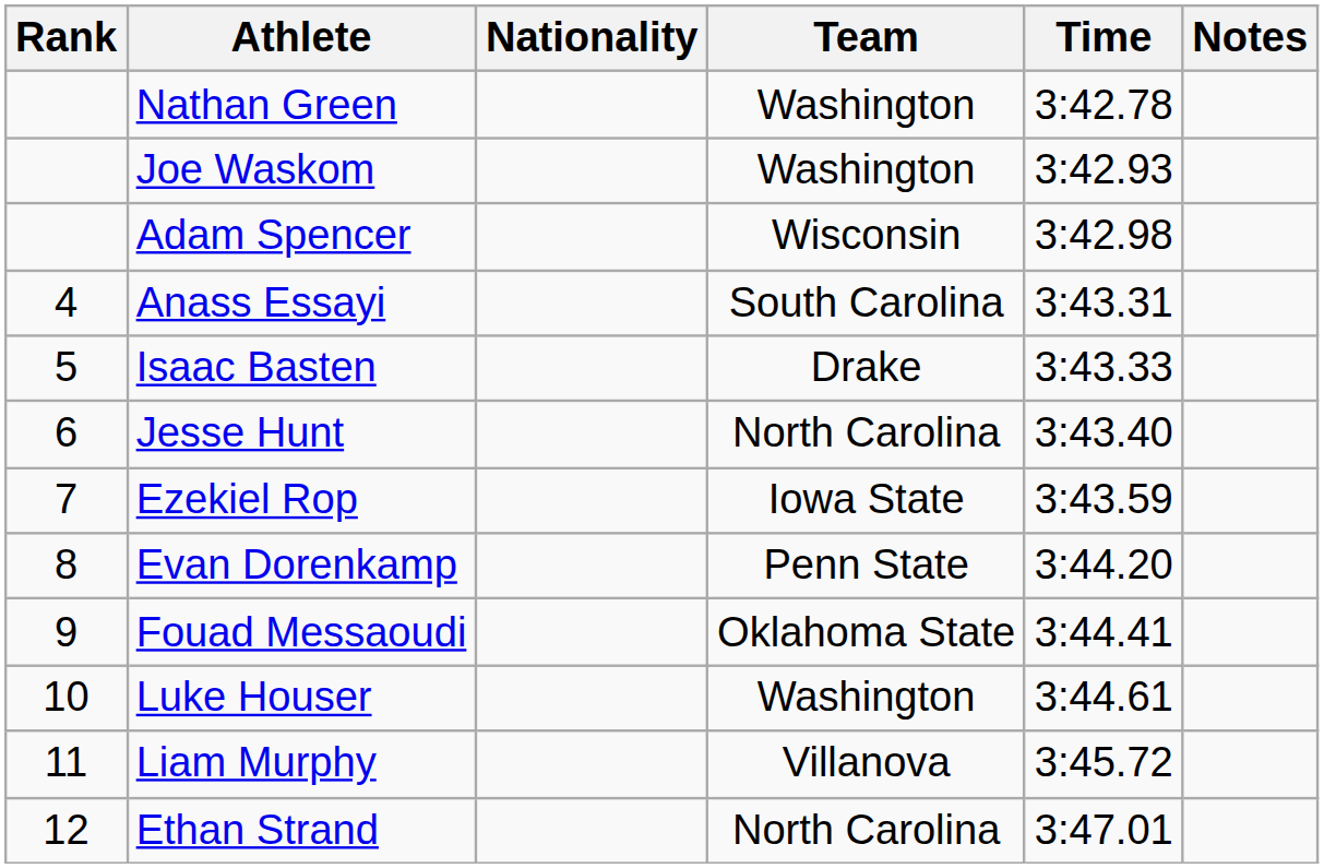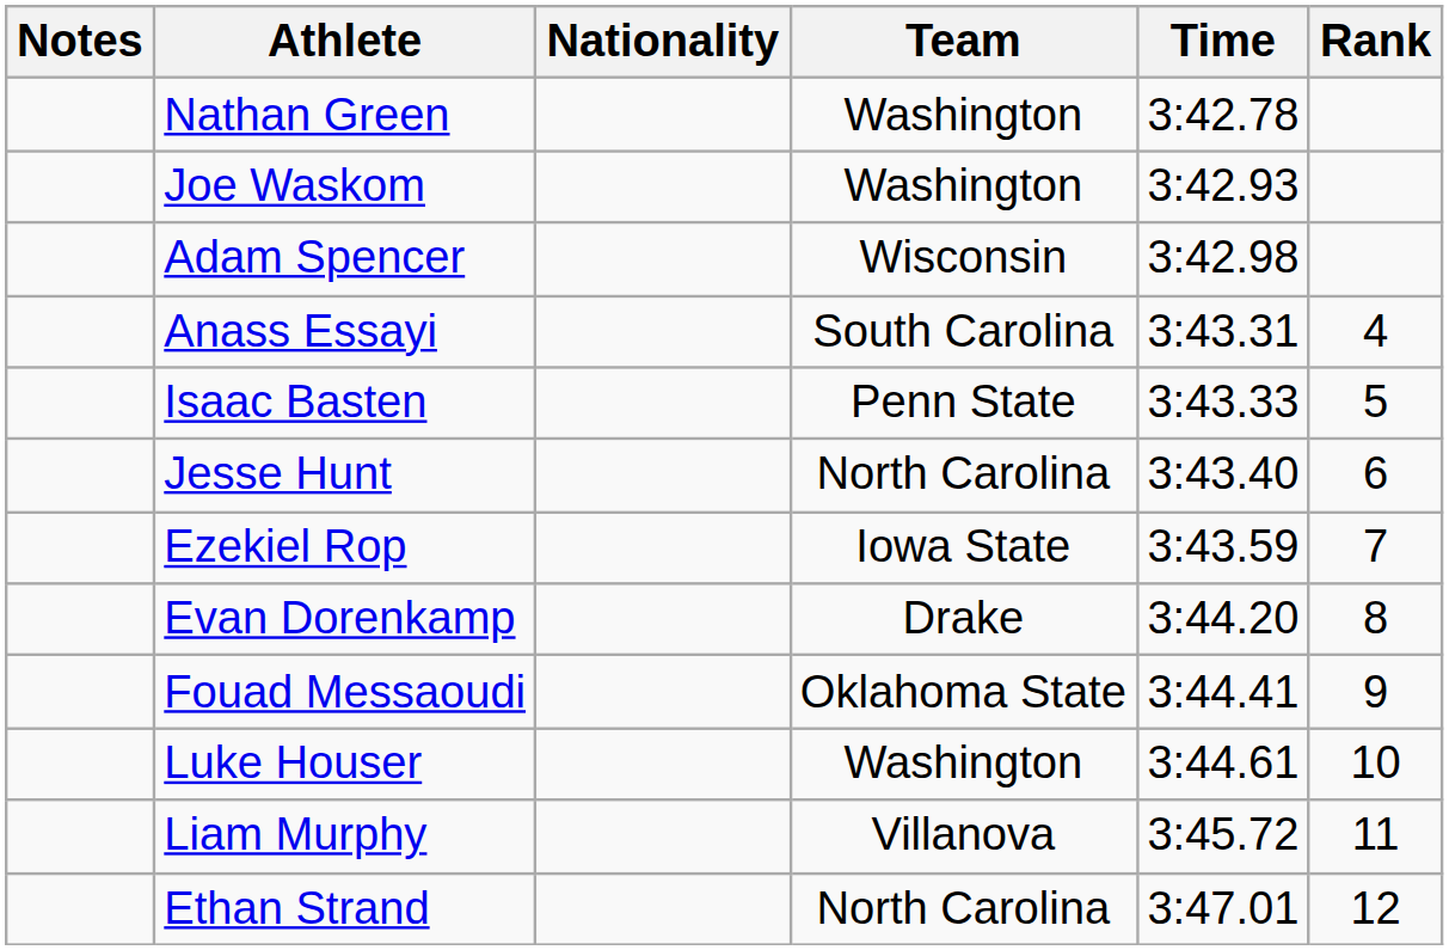 <table class="wikitable sortable" style="text-align:center">
 <tr>
-<th>Rank</th>
+<th>Notes</th>
 <th>Athlete</th>
 <th>Nationality</th>
 <th>Team</th>
 <th>Time</th>
-<th>Notes</th>
+<th>Rank</th>
 </tr>
 <tr>
 <td></td>
 <td align=left><a href='#'>Nathan Green</a></td>
 <td align=left></td>
 <td>Washington</td>
 <td>3:42.78</td>
 <td></td>
 </tr>
 <tr>
 <td></td>
 <td align=left><a href='#'>Joe Waskom</a></td>
 <td align=left></td>
 <td>Washington</td>
 <td>3:42.93</td>
 <td></td>
 </tr>
 <tr>
 <td></td>
 <td align=left><a href='#'>Adam Spencer</a></td>
 <td align=left></td>
 <td>Wisconsin</td>
 <td>3:42.98</td>
 <td></td>
 </tr>
 <tr>
-<td>4</td>
+<td></td>
 <td align=left><a href='#'>Anass Essayi</a></td>
 <td align=left></td>
 <td>South Carolina</td>
 <td>3:43.31</td>
-<td></td>
+<td>4</td>
 </tr>
 <tr>
-<td>5</td>
+<td></td>
 <td align=left><a href='#'>Isaac Basten</a></td>
 <td align=left></td>
-<td>Drake</td>
+<td>Penn State</td>
 <td>3:43.33</td>
-<td></td>
+<td>5</td>
 </tr>
 <tr>
-<td>6</td>
+<td></td>
 <td align=left><a href='#'>Jesse Hunt</a></td>
 <td align=left></td>
 <td>North Carolina</td>
 <td>3:43.40</td>
-<td></td>
+<td>6</td>
 </tr>
 <tr>
-<td>7</td>
+<td></td>
 <td align=left><a href='#'>Ezekiel Rop</a></td>
 <td align=left></td>
 <td>Iowa State</td>
 <td>3:43.59</td>
-<td></td>
+<td>7</td>
 </tr>
 <tr>
-<td>8</td>
+<td></td>
 <td align=left><a href='#'>Evan Dorenkamp</a></td>
 <td align=left></td>
-<td>Penn State</td>
+<td>Drake</td>
 <td>3:44.20</td>
-<td></td>
+<td>8</td>
 </tr>
 <tr>
-<td>9</td>
+<td></td>
 <td align=left><a href='#'>Fouad Messaoudi</a></td>
 <td align=left></td>
 <td>Oklahoma State</td>
 <td>3:44.41</td>
-<td></td>
+<td>9</td>
 </tr>
 <tr>
-<td>10</td>
+<td></td>
 <td align=left><a href='#'>Luke Houser</a></td>
 <td align=left></td>
 <td>Washington</td>
 <td>3:44.61</td>
-<td></td>
+<td>10</td>
 </tr>
 <tr>
-<td>11</td>
+<td></td>
 <td align=left><a href='#'>Liam Murphy</a></td>
 <td align=left></td>
 <td>Villanova</td>
 <td>3:45.72</td>
-<td></td>
+<td>11</td>
 </tr>
 <tr>
-<td>12</td>
+<td></td>
 <td align=left><a href='#'>Ethan Strand</a></td>
 <td align=left></td>
 <td>North Carolina</td>
 <td>3:47.01</td>
-<td></td>
+<td>12</td>
 </tr>
 </table>
